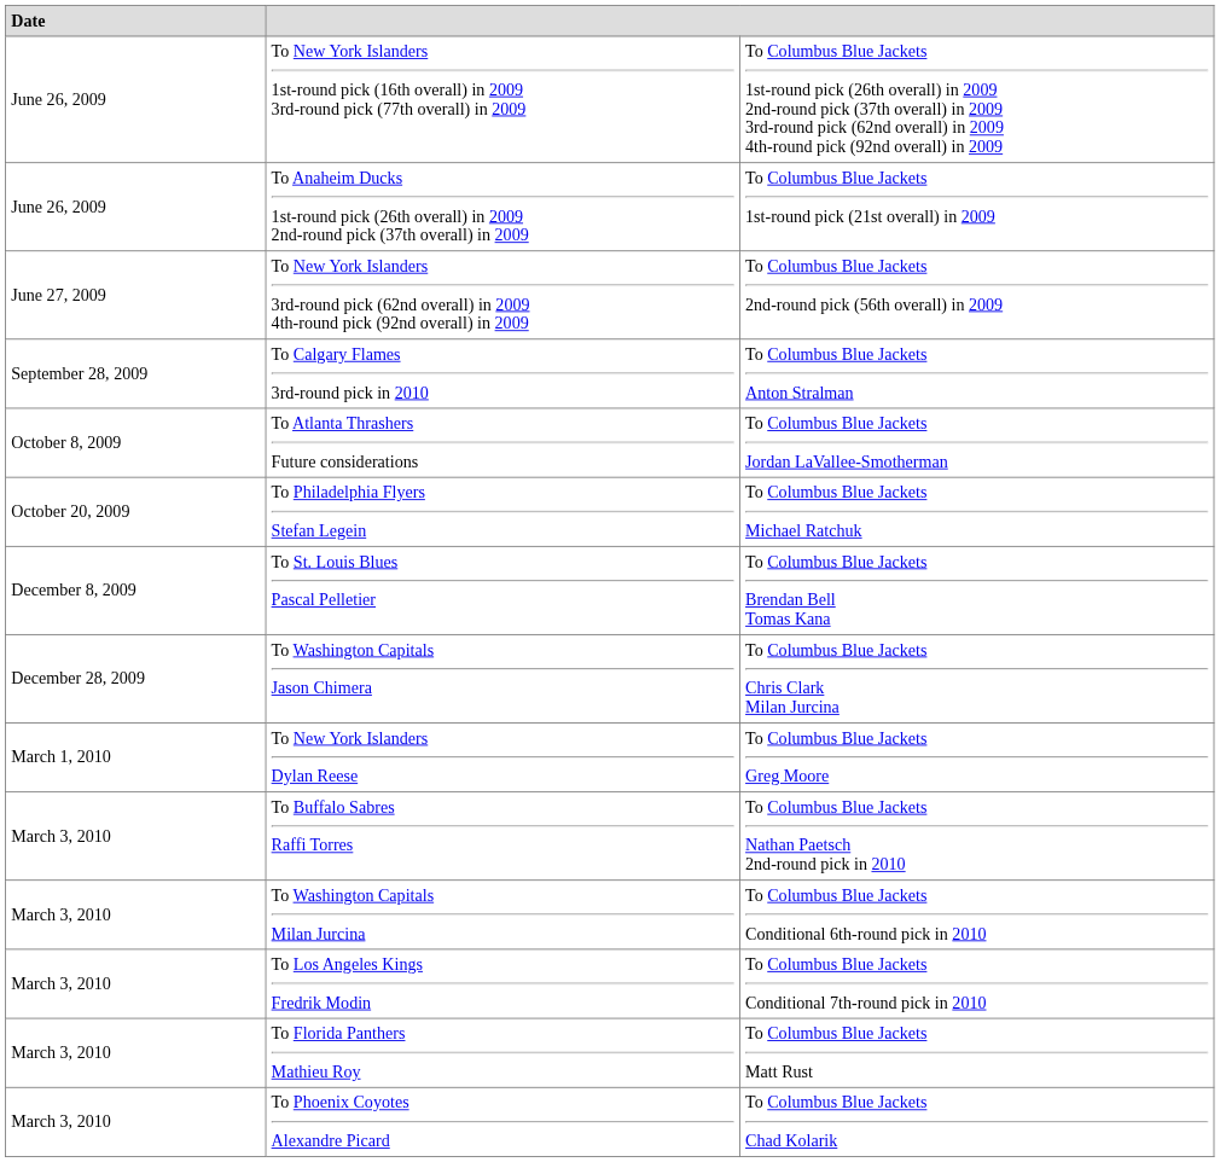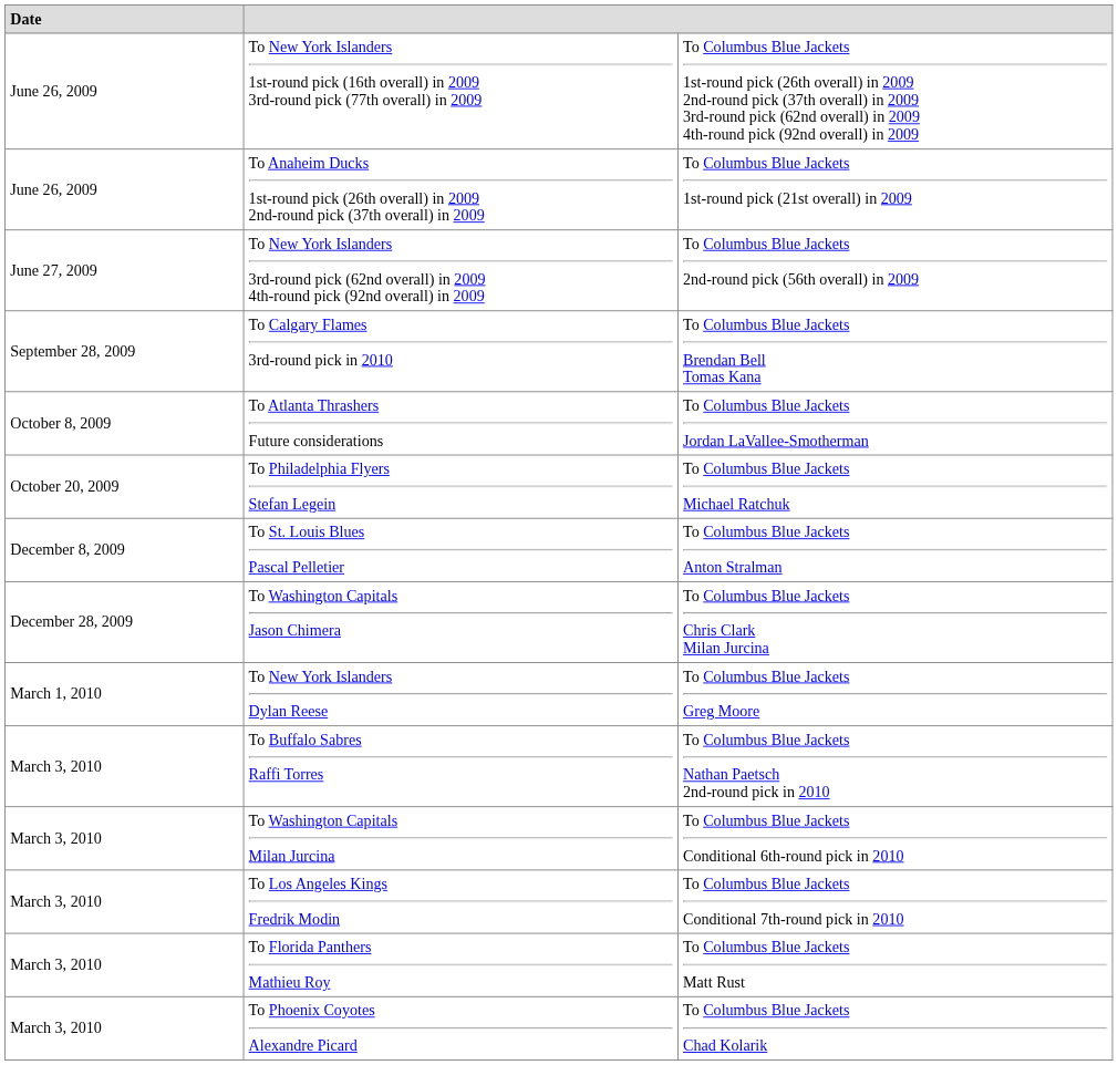 <table border="1"  cellpadding="5" style="border-collapse:collapse; width:90%;">
 <tr style="background:#ddd;">
 <td><strong>Date</strong></td>
 <th colspan="2"></th>
 </tr>
 <tr>
 <td>June 26, 2009</td>
 <td valign="top">To <a href='#'>New York Islanders</a> <hr>1st-round pick (16th overall) in <a href='#'>2009</a><br>3rd-round pick (77th overall) in <a href='#'>2009</a></td>
 <td valign="top">To <a href='#'>Columbus Blue Jackets</a> <hr>1st-round pick (26th overall) in <a href='#'>2009</a><br>2nd-round pick (37th overall) in <a href='#'>2009</a><br>3rd-round pick (62nd overall) in <a href='#'>2009</a><br>4th-round pick (92nd overall) in <a href='#'>2009</a></td>
 </tr>
 <tr>
 <td>June 26, 2009</td>
 <td valign="top">To <a href='#'>Anaheim Ducks</a> <hr>1st-round pick (26th overall) in <a href='#'>2009</a><br>2nd-round pick (37th overall) in <a href='#'>2009</a></td>
 <td valign="top">To <a href='#'>Columbus Blue Jackets</a> <hr>1st-round pick (21st overall) in <a href='#'>2009</a></td>
 </tr>
 <tr>
 <td>June 27, 2009</td>
 <td valign="top">To <a href='#'>New York Islanders</a> <hr>3rd-round pick (62nd overall) in <a href='#'>2009</a><br>4th-round pick (92nd overall) in <a href='#'>2009</a></td>
 <td valign="top">To <a href='#'>Columbus Blue Jackets</a> <hr>2nd-round pick (56th overall) in <a href='#'>2009</a></td>
 </tr>
 <tr>
 <td>September 28, 2009</td>
 <td valign="top">To <a href='#'>Calgary Flames</a> <hr>3rd-round pick in <a href='#'>2010</a></td>
-<td valign="top">To <a href='#'>Columbus Blue Jackets</a> <hr><a href='#'>Anton Stralman</a></td>
+<td valign="top">To <a href='#'>Columbus Blue Jackets</a> <hr><a href='#'>Brendan Bell</a><br><a href='#'>Tomas Kana</a></td>
 </tr>
 <tr>
 <td>October 8, 2009</td>
 <td valign="top">To <a href='#'>Atlanta Thrashers</a> <hr>Future considerations</td>
 <td valign="top">To <a href='#'>Columbus Blue Jackets</a> <hr><a href='#'>Jordan LaVallee-Smotherman</a></td>
 </tr>
 <tr>
 <td>October 20, 2009</td>
 <td valign="top">To <a href='#'>Philadelphia Flyers</a> <hr><a href='#'>Stefan Legein</a></td>
 <td valign="top">To <a href='#'>Columbus Blue Jackets</a> <hr><a href='#'>Michael Ratchuk</a></td>
 </tr>
 <tr>
 <td>December 8, 2009</td>
 <td valign="top">To <a href='#'>St. Louis Blues</a> <hr><a href='#'>Pascal Pelletier</a></td>
-<td valign="top">To <a href='#'>Columbus Blue Jackets</a> <hr><a href='#'>Brendan Bell</a><br><a href='#'>Tomas Kana</a></td>
+<td valign="top">To <a href='#'>Columbus Blue Jackets</a> <hr><a href='#'>Anton Stralman</a></td>
 </tr>
 <tr>
 <td>December 28, 2009</td>
 <td valign="top">To <a href='#'>Washington Capitals</a> <hr><a href='#'>Jason Chimera</a></td>
 <td valign="top">To <a href='#'>Columbus Blue Jackets</a> <hr><a href='#'>Chris Clark</a><br><a href='#'>Milan Jurcina</a></td>
 </tr>
 <tr>
 <td>March 1, 2010</td>
 <td valign="top">To <a href='#'>New York Islanders</a> <hr><a href='#'>Dylan Reese</a></td>
 <td valign="top">To <a href='#'>Columbus Blue Jackets</a> <hr><a href='#'>Greg Moore</a></td>
 </tr>
 <tr>
 <td>March 3, 2010</td>
 <td valign="top">To <a href='#'>Buffalo Sabres</a> <hr><a href='#'>Raffi Torres</a></td>
 <td valign="top">To <a href='#'>Columbus Blue Jackets</a> <hr><a href='#'>Nathan Paetsch</a><br> 2nd-round pick in <a href='#'>2010</a></td>
 </tr>
 <tr>
 <td>March 3, 2010</td>
 <td valign="top">To <a href='#'>Washington Capitals</a> <hr><a href='#'>Milan Jurcina</a></td>
 <td valign="top">To <a href='#'>Columbus Blue Jackets</a> <hr> Conditional 6th-round pick in <a href='#'>2010</a></td>
 </tr>
 <tr>
 <td>March 3, 2010</td>
 <td valign="top">To <a href='#'>Los Angeles Kings</a> <hr><a href='#'>Fredrik Modin</a></td>
 <td valign="top">To <a href='#'>Columbus Blue Jackets</a> <hr> Conditional 7th-round pick in <a href='#'>2010</a></td>
 </tr>
 <tr>
 <td>March 3, 2010</td>
 <td valign="top">To <a href='#'>Florida Panthers</a> <hr><a href='#'>Mathieu Roy</a></td>
 <td valign="top">To <a href='#'>Columbus Blue Jackets</a> <hr> Matt Rust</td>
 </tr>
 <tr>
 <td>March 3, 2010</td>
 <td valign="top">To <a href='#'>Phoenix Coyotes</a> <hr><a href='#'>Alexandre Picard</a></td>
 <td valign="top">To <a href='#'>Columbus Blue Jackets</a> <hr> <a href='#'>Chad Kolarik</a></td>
 </tr>
 </table>
